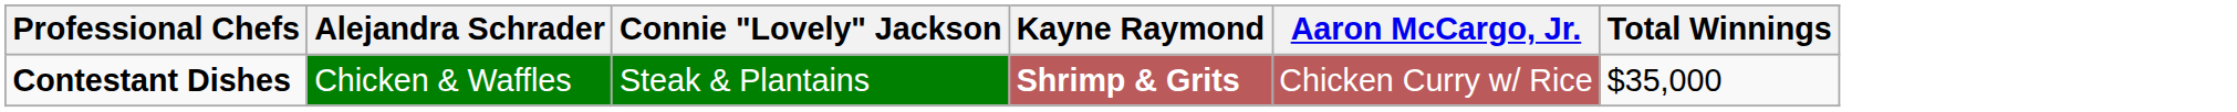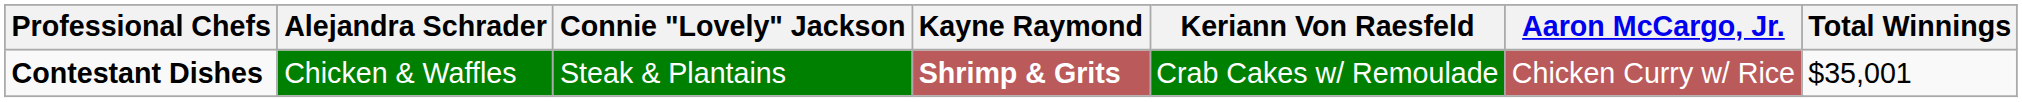 <table class="wikitable">
 <tr>
 <th>Professional Chefs</th>
 <th>Alejandra Schrader</th>
 <th>Connie "Lovely" Jackson</th>
 <th>Kayne Raymond</th>
+<th>Keriann Von Raesfeld</th>
 <th><a href='#'>Aaron McCargo, Jr.</a></th>
 <th>Total Winnings</th>
 </tr>
 <tr>
 <td><strong>Contestant Dishes</strong></td>
 <td style="background: green; color: white">Chicken & Waffles</td>
 <td style="background: green; color: white">Steak & Plantains</td>
 <td style="background: #BA5A5A; color: white"><strong>Shrimp & Grits</strong></td>
+<td style="background: green; color: white">Crab Cakes w/ Remoulade</td>
 <td style="background: #BA5A5A; color: white">Chicken Curry w/ Rice</td>
-<td>$35,000</td>
+<td>$35,001</td>
 </tr>
 </table>
